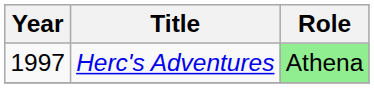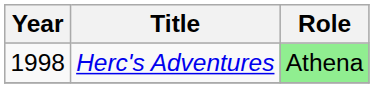 <table class="wikitable sortable">
 <tr>
 <th>Year</th>
 <th>Title</th>
 <th>Role</th>
 </tr>
 <tr>
-<td>1997</td>
+<td>1998</td>
 <td><em><a href='#'>Herc's Adventures</a></em></td>
 <td style="background: lightgreen;">Athena</td>
 </tr>
 <tr>
 </tr>
 </table>
